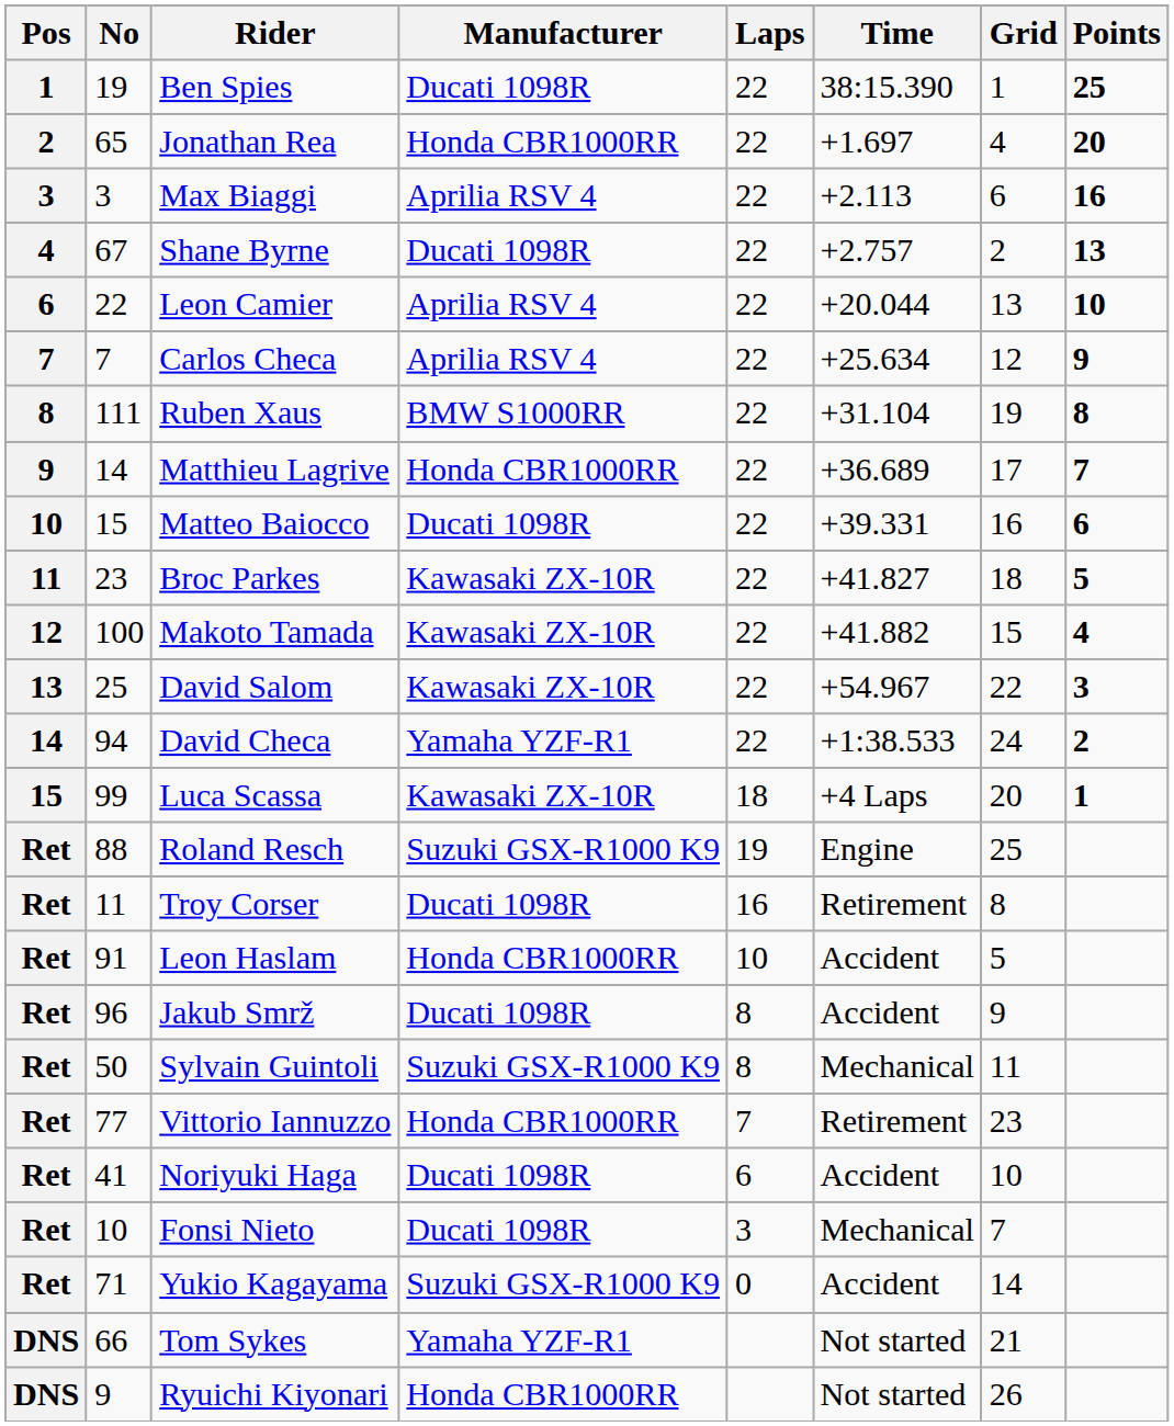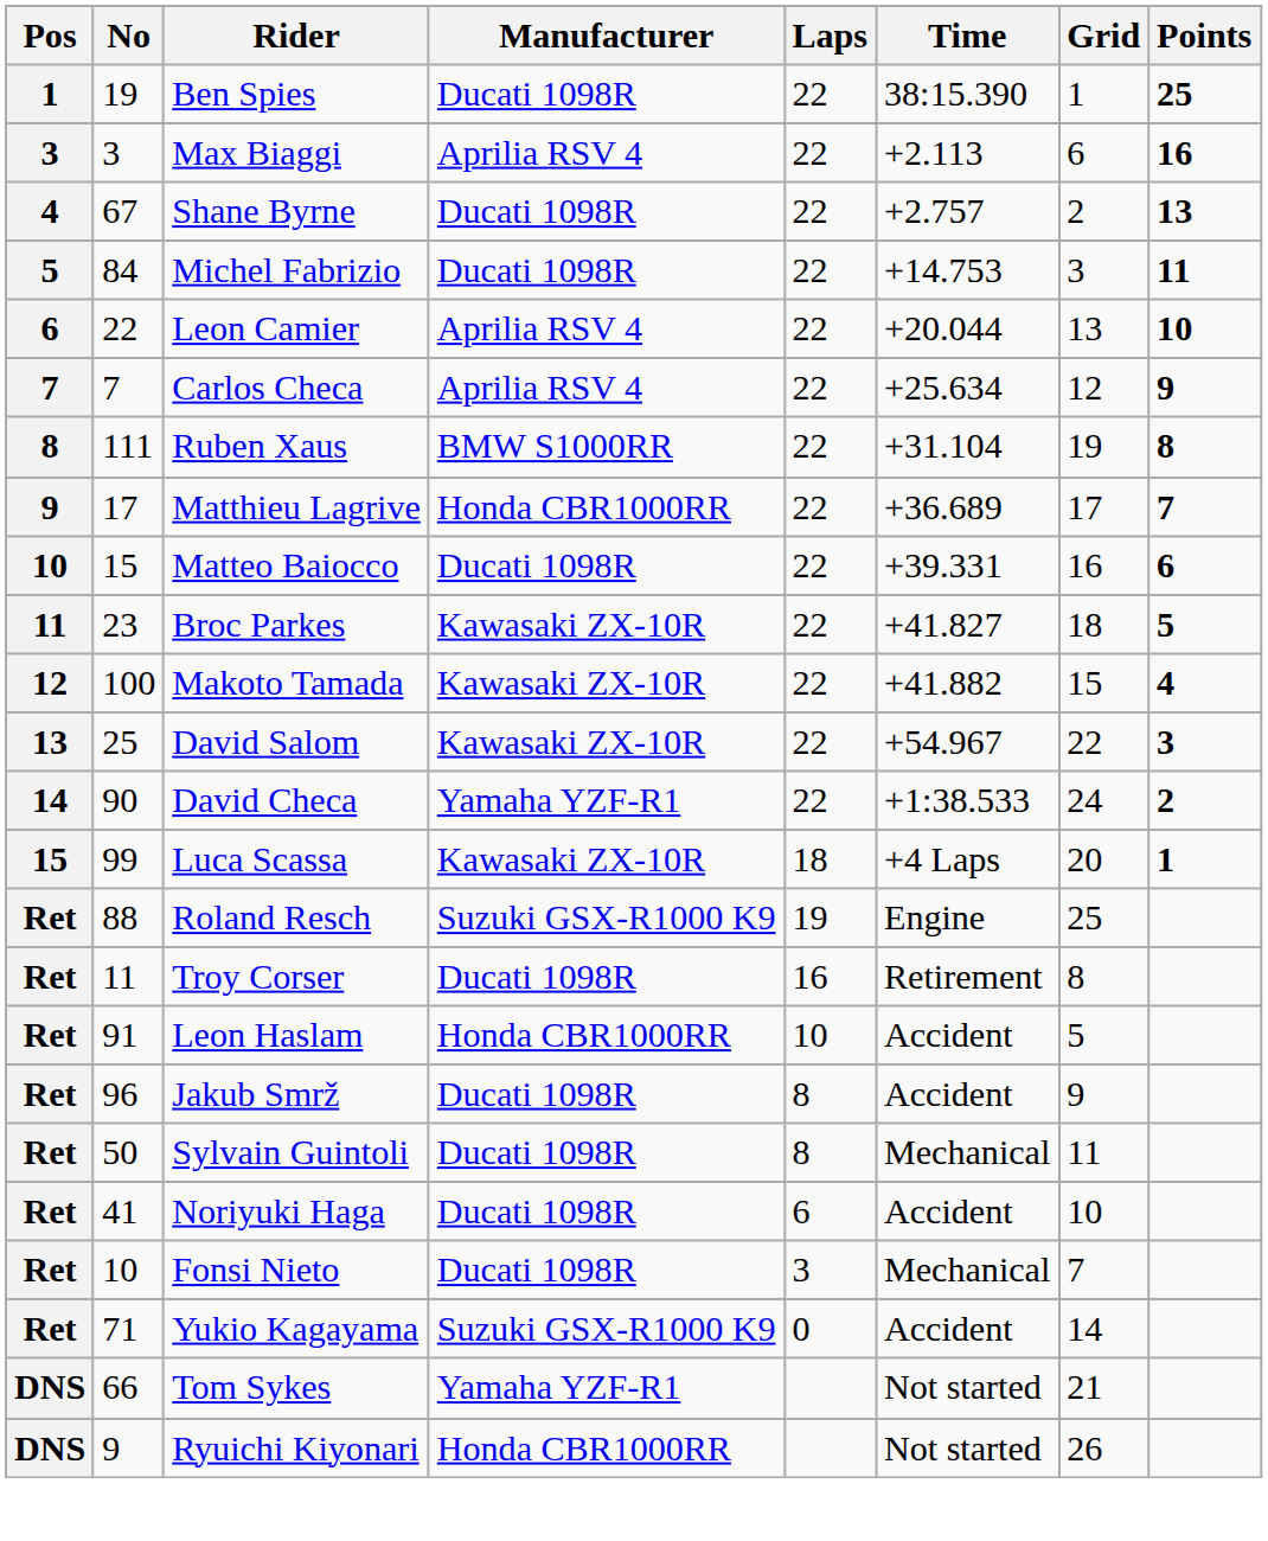 <table class="wikitable" style="font-size: 95%;">
 <tr>
 <th>Pos</th>
 <th>No</th>
 <th>Rider</th>
 <th>Manufacturer</th>
 <th>Laps</th>
 <th>Time</th>
 <th>Grid</th>
 <th>Points</th>
 </tr>
 <tr>
 <th>1</th>
 <td>19</td>
 <td> <a href='#'>Ben Spies</a></td>
 <td><a href='#'>Ducati 1098R</a></td>
 <td>22</td>
 <td>38:15.390</td>
 <td>1</td>
 <td><strong>25</strong></td>
 </tr>
 <tr>
-<th>2</th>
-<td>65</td>
-<td> <a href='#'>Jonathan Rea</a></td>
-<td><a href='#'>Honda CBR1000RR</a></td>
-<td>22</td>
-<td>+1.697</td>
-<td>4</td>
-<td><strong>20</strong></td>
-</tr>
-<tr>
 <th>3</th>
 <td>3</td>
 <td> <a href='#'>Max Biaggi</a></td>
 <td><a href='#'>Aprilia RSV 4</a></td>
 <td>22</td>
 <td>+2.113</td>
 <td>6</td>
 <td><strong>16</strong></td>
 </tr>
 <tr>
 <th>4</th>
 <td>67</td>
 <td> <a href='#'>Shane Byrne</a></td>
 <td><a href='#'>Ducati 1098R</a></td>
 <td>22</td>
 <td>+2.757</td>
 <td>2</td>
 <td><strong>13</strong></td>
+</tr>
+<tr>
+<th>5</th>
+<td>84</td>
+<td> <a href='#'>Michel Fabrizio</a></td>
+<td><a href='#'>Ducati 1098R</a></td>
+<td>22</td>
+<td>+14.753</td>
+<td>3</td>
+<td><strong>11</strong></td>
 </tr>
 <tr>
 <th>6</th>
 <td>22</td>
 <td> <a href='#'>Leon Camier</a></td>
 <td><a href='#'>Aprilia RSV 4</a></td>
 <td>22</td>
 <td>+20.044</td>
 <td>13</td>
 <td><strong>10</strong></td>
 </tr>
 <tr>
 <th>7</th>
 <td>7</td>
 <td> <a href='#'>Carlos Checa</a></td>
 <td><a href='#'>Aprilia RSV 4</a></td>
 <td>22</td>
 <td>+25.634</td>
 <td>12</td>
 <td><strong>9</strong></td>
 </tr>
 <tr>
 <th>8</th>
 <td>111</td>
 <td> <a href='#'>Ruben Xaus</a></td>
 <td><a href='#'>BMW S1000RR</a></td>
 <td>22</td>
 <td>+31.104</td>
 <td>19</td>
 <td><strong>8</strong></td>
 </tr>
 <tr>
 <th>9</th>
-<td>14</td>
+<td>17</td>
 <td> <a href='#'>Matthieu Lagrive</a></td>
 <td><a href='#'>Honda CBR1000RR</a></td>
 <td>22</td>
 <td>+36.689</td>
 <td>17</td>
 <td><strong>7</strong></td>
 </tr>
 <tr>
 <th>10</th>
 <td>15</td>
 <td> <a href='#'>Matteo Baiocco</a></td>
 <td><a href='#'>Ducati 1098R</a></td>
 <td>22</td>
 <td>+39.331</td>
 <td>16</td>
 <td><strong>6</strong></td>
 </tr>
 <tr>
 <th>11</th>
 <td>23</td>
 <td> <a href='#'>Broc Parkes</a></td>
 <td><a href='#'>Kawasaki ZX-10R</a></td>
 <td>22</td>
 <td>+41.827</td>
 <td>18</td>
 <td><strong>5</strong></td>
 </tr>
 <tr>
 <th>12</th>
 <td>100</td>
 <td> <a href='#'>Makoto Tamada</a></td>
 <td><a href='#'>Kawasaki ZX-10R</a></td>
 <td>22</td>
 <td>+41.882</td>
 <td>15</td>
 <td><strong>4</strong></td>
 </tr>
 <tr>
 <th>13</th>
 <td>25</td>
 <td> <a href='#'>David Salom</a></td>
 <td><a href='#'>Kawasaki ZX-10R</a></td>
 <td>22</td>
 <td>+54.967</td>
 <td>22</td>
 <td><strong>3</strong></td>
 </tr>
 <tr>
 <th>14</th>
-<td>94</td>
+<td>90</td>
 <td> <a href='#'>David Checa</a></td>
 <td><a href='#'>Yamaha YZF-R1</a></td>
 <td>22</td>
 <td>+1:38.533</td>
 <td>24</td>
 <td><strong>2</strong></td>
 </tr>
 <tr>
 <th>15</th>
 <td>99</td>
 <td> <a href='#'>Luca Scassa</a></td>
 <td><a href='#'>Kawasaki ZX-10R</a></td>
 <td>18</td>
 <td>+4 Laps</td>
 <td>20</td>
 <td><strong>1</strong></td>
 </tr>
 <tr>
 <th>Ret</th>
 <td>88</td>
 <td> <a href='#'>Roland Resch</a></td>
 <td><a href='#'>Suzuki GSX-R1000 K9</a></td>
 <td>19</td>
 <td>Engine</td>
 <td>25</td>
 <td></td>
 </tr>
 <tr>
 <th>Ret</th>
 <td>11</td>
 <td> <a href='#'>Troy Corser</a></td>
 <td><a href='#'>Ducati 1098R</a></td>
 <td>16</td>
 <td>Retirement</td>
 <td>8</td>
 <td></td>
 </tr>
 <tr>
 <th>Ret</th>
 <td>91</td>
 <td> <a href='#'>Leon Haslam</a></td>
 <td><a href='#'>Honda CBR1000RR</a></td>
 <td>10</td>
 <td>Accident</td>
 <td>5</td>
 <td></td>
 </tr>
 <tr>
 <th>Ret</th>
 <td>96</td>
 <td> <a href='#'>Jakub Smrž</a></td>
 <td><a href='#'>Ducati 1098R</a></td>
 <td>8</td>
 <td>Accident</td>
 <td>9</td>
 <td></td>
 </tr>
 <tr>
 <th>Ret</th>
 <td>50</td>
 <td> <a href='#'>Sylvain Guintoli</a></td>
-<td><a href='#'>Suzuki GSX-R1000 K9</a></td>
+<td><a href='#'>Ducati 1098R</a></td>
 <td>8</td>
 <td>Mechanical</td>
 <td>11</td>
-<td></td>
-</tr>
-<tr>
-<th>Ret</th>
-<td>77</td>
-<td> <a href='#'>Vittorio Iannuzzo</a></td>
-<td><a href='#'>Honda CBR1000RR</a></td>
-<td>7</td>
-<td>Retirement</td>
-<td>23</td>
 <td></td>
 </tr>
 <tr>
 <th>Ret</th>
 <td>41</td>
 <td> <a href='#'>Noriyuki Haga</a></td>
 <td><a href='#'>Ducati 1098R</a></td>
 <td>6</td>
 <td>Accident</td>
 <td>10</td>
 <td></td>
 </tr>
 <tr>
 <th>Ret</th>
 <td>10</td>
 <td> <a href='#'>Fonsi Nieto</a></td>
 <td><a href='#'>Ducati 1098R</a></td>
 <td>3</td>
 <td>Mechanical</td>
 <td>7</td>
 <td></td>
 </tr>
 <tr>
 <th>Ret</th>
 <td>71</td>
 <td> <a href='#'>Yukio Kagayama</a></td>
 <td><a href='#'>Suzuki GSX-R1000 K9</a></td>
 <td>0</td>
 <td>Accident</td>
 <td>14</td>
 <td></td>
 </tr>
 <tr>
 <th>DNS</th>
 <td>66</td>
 <td> <a href='#'>Tom Sykes</a></td>
 <td><a href='#'>Yamaha YZF-R1</a></td>
 <td></td>
 <td>Not started</td>
 <td>21</td>
 <td></td>
 </tr>
 <tr>
 <th>DNS</th>
 <td>9</td>
 <td> <a href='#'>Ryuichi Kiyonari</a></td>
 <td><a href='#'>Honda CBR1000RR</a></td>
 <td></td>
 <td>Not started</td>
 <td>26</td>
 <td></td>
 </tr>
 </table>
